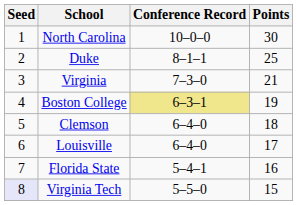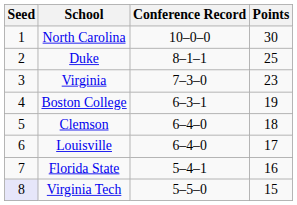 <table class="wikitable" style="text-align:center">
 <tr>
 <th>Seed</th>
 <th>School</th>
 <th>Conference Record</th>
 <th>Points</th>
 </tr>
 <tr>
 <td>1</td>
 <td><a href='#'>North Carolina</a></td>
 <td>10–0–0</td>
 <td>30</td>
 </tr>
 <tr>
 <td>2</td>
 <td><a href='#'>Duke</a></td>
 <td>8–1–1</td>
 <td>25</td>
 </tr>
 <tr>
 <td>3</td>
 <td><a href='#'>Virginia</a></td>
 <td>7–3–0</td>
-<td>21</td>
+<td>23</td>
 </tr>
 <tr>
 <td>4</td>
 <td><a href='#'>Boston College</a></td>
-<td style="background: khaki;">6–3–1</td>
+<td>6–3–1</td>
 <td>19</td>
 </tr>
 <tr>
 <td>5</td>
 <td><a href='#'>Clemson</a></td>
 <td>6–4–0</td>
 <td>18</td>
 </tr>
 <tr>
 <td>6</td>
 <td><a href='#'>Louisville</a></td>
 <td>6–4–0</td>
 <td>17</td>
 </tr>
 <tr>
 <td>7</td>
 <td><a href='#'>Florida State</a></td>
 <td>5–4–1</td>
 <td>16</td>
 </tr>
 <tr>
 <td style="background: lavender;">8</td>
 <td><a href='#'>Virginia Tech</a></td>
 <td>5–5–0</td>
 <td>15</td>
 </tr>
 </table>
